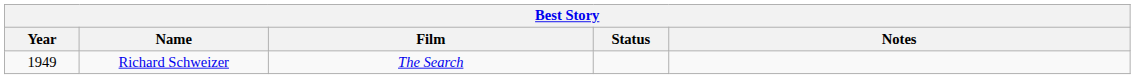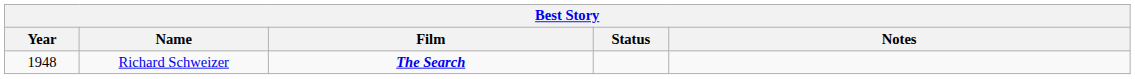 <table class="wikitable" style="text-align: center">
 <tr>
 <th colspan=6 style="text-align:center;"><a href='#'>Best Story</a></th>
 </tr>
 <tr>
 <th style="width:075px;">Year</th>
 <th style="width:200px;">Name</th>
 <th style="width:350px;">Film</th>
 <th style="width:075px;">Status</th>
 <th style="width:500px;">Notes</th>
 </tr>
 <tr>
-<td>1949</td>
+<td>1948</td>
 <td><a href='#'>Richard Schweizer</a><br></td>
-<td><em><a href='#'>The Search</a></em></td>
+<td><strong><em><a href='#'>The Search</a></em></strong></td>
 <td></td>
 <td></td>
 </tr>
 </table>
